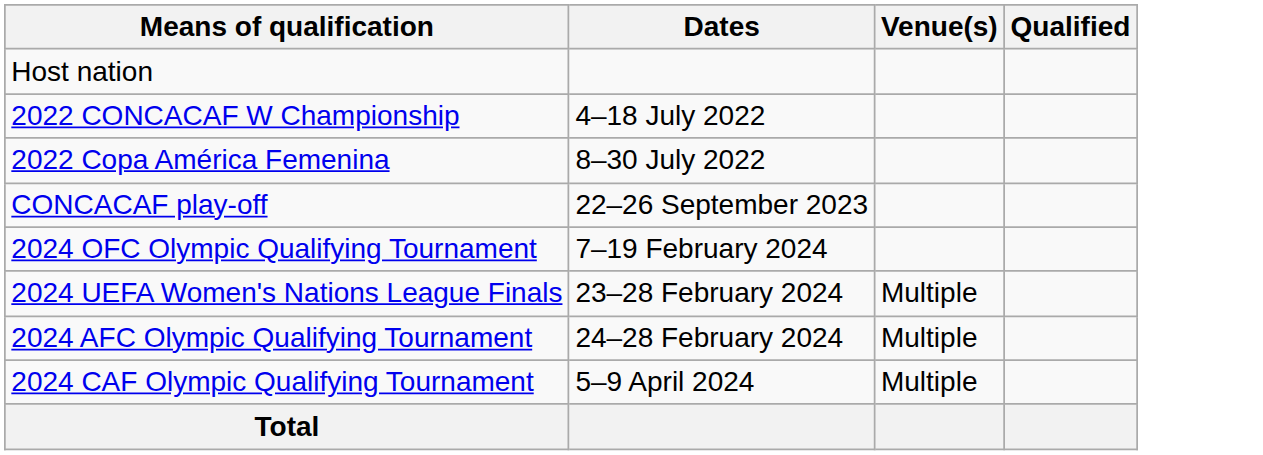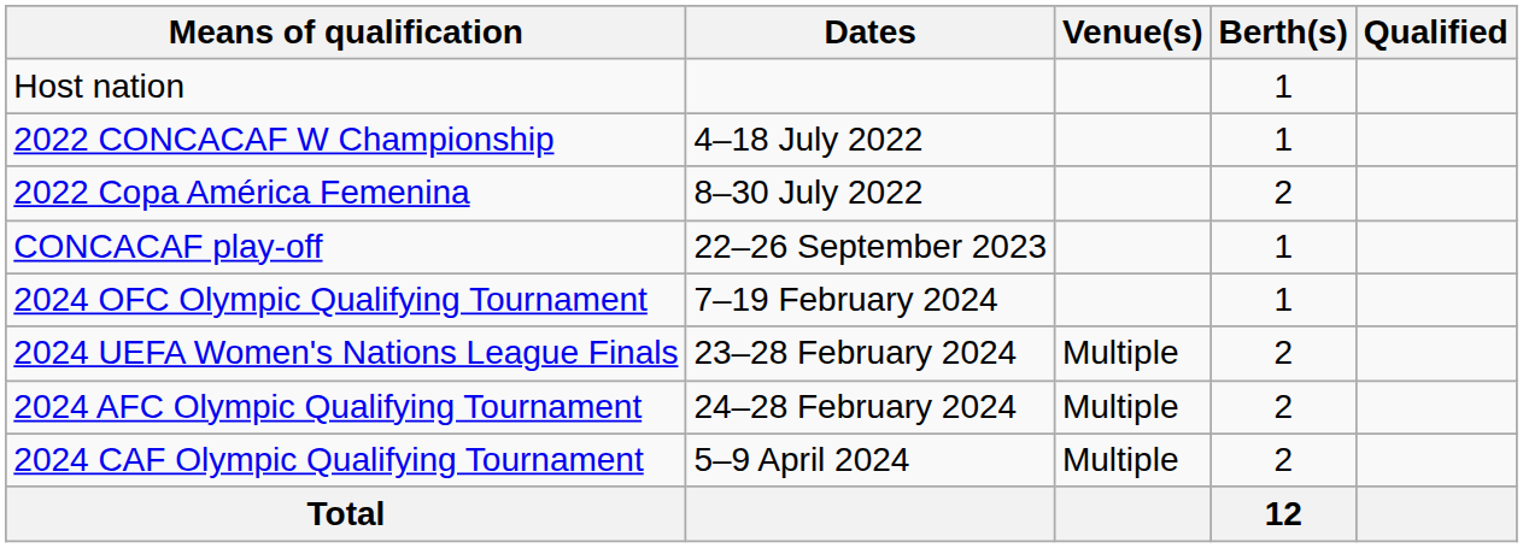 <table class="wikitable">
 <tr>
 <th>Means of qualification</th>
 <th>Dates</th>
 <th>Venue(s)</th>
+<th>Berth(s)</th>
 <th>Qualified</th>
 </tr>
 <tr>
 <td>Host nation</td>
 <td></td>
 <td></td>
+<td align=center>1</td>
 <td></td>
 </tr>
 <tr>
 <td><a href='#'>2022 CONCACAF W Championship</a></td>
 <td>4–18 July 2022</td>
 <td></td>
+<td align=center>1</td>
 <td></td>
 </tr>
 <tr>
 <td><a href='#'>2022 Copa América Femenina</a></td>
 <td>8–30 July 2022</td>
 <td></td>
+<td align=center>2</td>
 <td><br></td>
 </tr>
 <tr>
 <td><a href='#'>CONCACAF play-off</a></td>
 <td>22–26 September 2023</td>
 <td><br></td>
+<td align=center>1</td>
 <td></td>
 </tr>
 <tr>
 <td><a href='#'>2024 OFC Olympic Qualifying Tournament</a></td>
 <td>7–19 February 2024</td>
 <td></td>
+<td align=center>1</td>
 <td></td>
 </tr>
 <tr>
 <td><a href='#'>2024 UEFA Women's Nations League Finals</a></td>
 <td>23–28 February 2024</td>
 <td>Multiple</td>
+<td align=center>2</td>
 <td><br></td>
 </tr>
 <tr>
 <td><a href='#'>2024 AFC Olympic Qualifying Tournament</a></td>
 <td>24–28 February 2024</td>
 <td>Multiple</td>
+<td align=center>2</td>
 <td><br></td>
 </tr>
 <tr>
 <td><a href='#'>2024 CAF Olympic Qualifying Tournament</a></td>
 <td>5–9 April 2024</td>
 <td>Multiple</td>
+<td align=center>2</td>
 <td><br></td>
 </tr>
 <tr>
 <th>Total</th>
 <th></th>
 <th colspan=1> </th>
+<th>12</th>
 <th> </th>
 </tr>
 </table>
